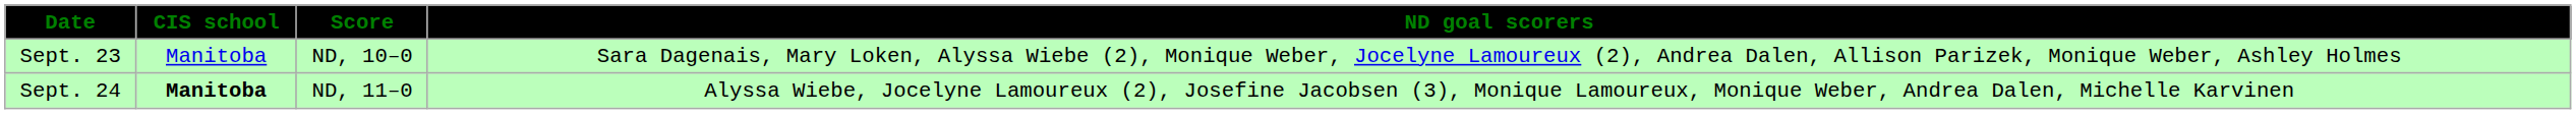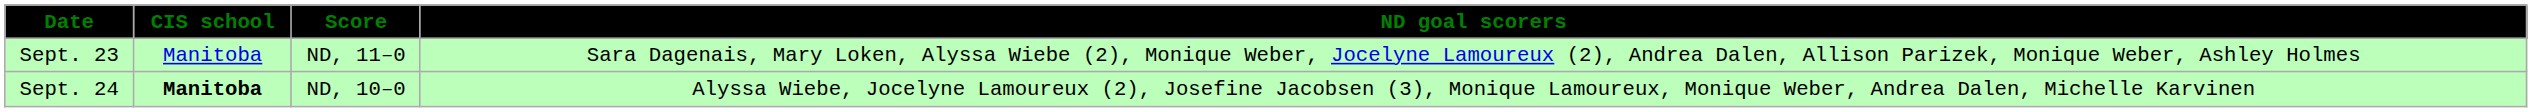 <table class="wikitable" style="width:80%;">
 <tr style="text-align:center; background:black; color:green;">
 <td><strong>Date</strong></td>
 <td><strong>CIS school</strong></td>
 <td><strong>Score</strong></td>
 <td><strong>ND goal scorers</strong></td>
 </tr>
 <tr style="text-align:center; background:#bfb;">
 <td>Sept. 23</td>
 <td><a href='#'>Manitoba</a></td>
-<td>ND, 10–0</td>
+<td>ND, 11–0</td>
 <td>Sara Dagenais, Mary Loken, Alyssa Wiebe (2), Monique Weber, <a href='#'>Jocelyne Lamoureux</a> (2), Andrea Dalen, Allison Parizek, Monique Weber, Ashley Holmes</td>
 </tr>
 <tr style="text-align:center; background:#bfb;">
 <td>Sept. 24</td>
 <td><strong>Manitoba</strong></td>
-<td>ND, 11–0</td>
+<td>ND, 10–0</td>
 <td>Alyssa Wiebe, Jocelyne Lamoureux (2), Josefine Jacobsen (3), Monique Lamoureux, Monique Weber, Andrea Dalen, Michelle Karvinen</td>
 </tr>
 </table>
